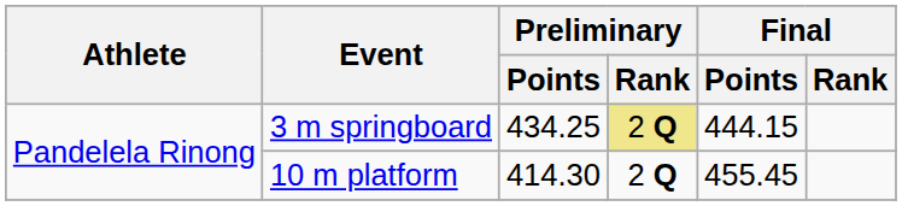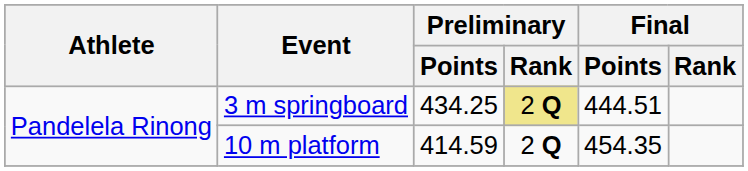 <table class="wikitable" border="1" style="font-size:90%">
 <tr>
 <th rowspan=2>Athlete</th>
 <th rowspan=2>Event</th>
 <th colspan=2>Preliminary</th>
 <th colspan=2>Final</th>
 </tr>
 <tr>
 <th>Points</th>
 <th>Rank</th>
 <th>Points</th>
 <th>Rank</th>
 </tr>
 <tr>
 <td rowspan=2><a href='#'>Pandelela Rinong</a></td>
 <td><a href='#'>3 m springboard</a></td>
 <td align=center>434.25</td>
 <td align=center style="background: khaki;">2 <strong>Q</strong></td>
-<td align=center>444.15</td>
+<td align=center>444.51</td>
 <td align=center></td>
 </tr>
 <tr>
 <td><a href='#'>10 m platform</a></td>
-<td align=center>414.30</td>
+<td align=center>414.59</td>
 <td align=center>2 <strong>Q</strong></td>
-<td align=center>455.45</td>
+<td align=center>454.35</td>
 <td align=center></td>
 </tr>
 </table>
